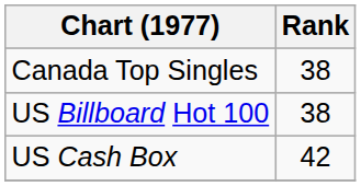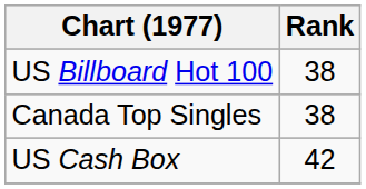 <table class="wikitable">
 <tr>
 <th align="left">Chart (1977)</th>
 <th style="text-align:center;">Rank</th>
 </tr>
 <tr>
-<td>Canada Top Singles </td>
+<td>US <em><a href='#'>Billboard</a></em> <a href='#'>Hot 100</a></td>
 <td style="text-align:center;">38</td>
 </tr>
 <tr>
-<td>US <em><a href='#'>Billboard</a></em> <a href='#'>Hot 100</a></td>
+<td>Canada Top Singles </td>
 <td style="text-align:center;">38</td>
 </tr>
 <tr>
 <td>US <em>Cash Box</em> </td>
 <td style="text-align:center;">42</td>
 </tr>
 <tr>
 </tr>
 </table>
